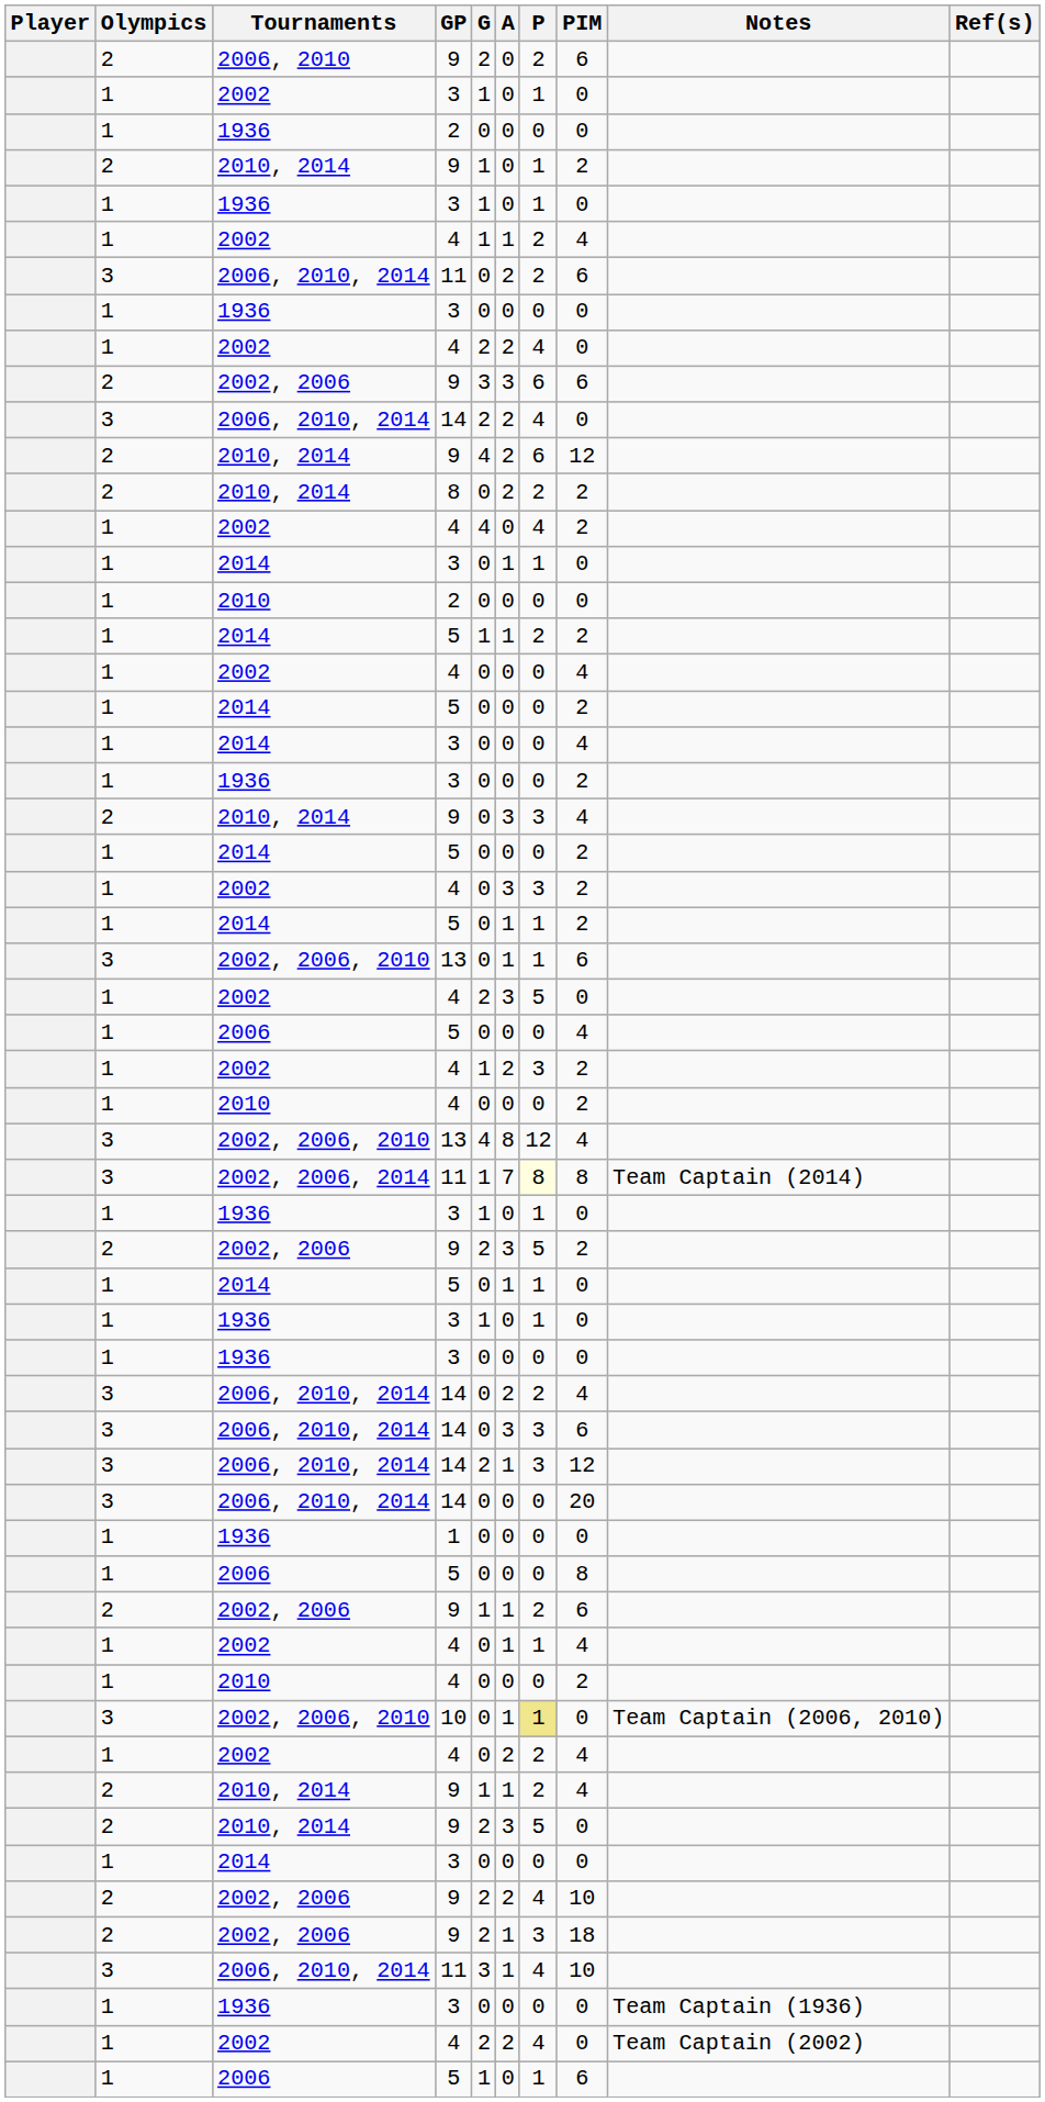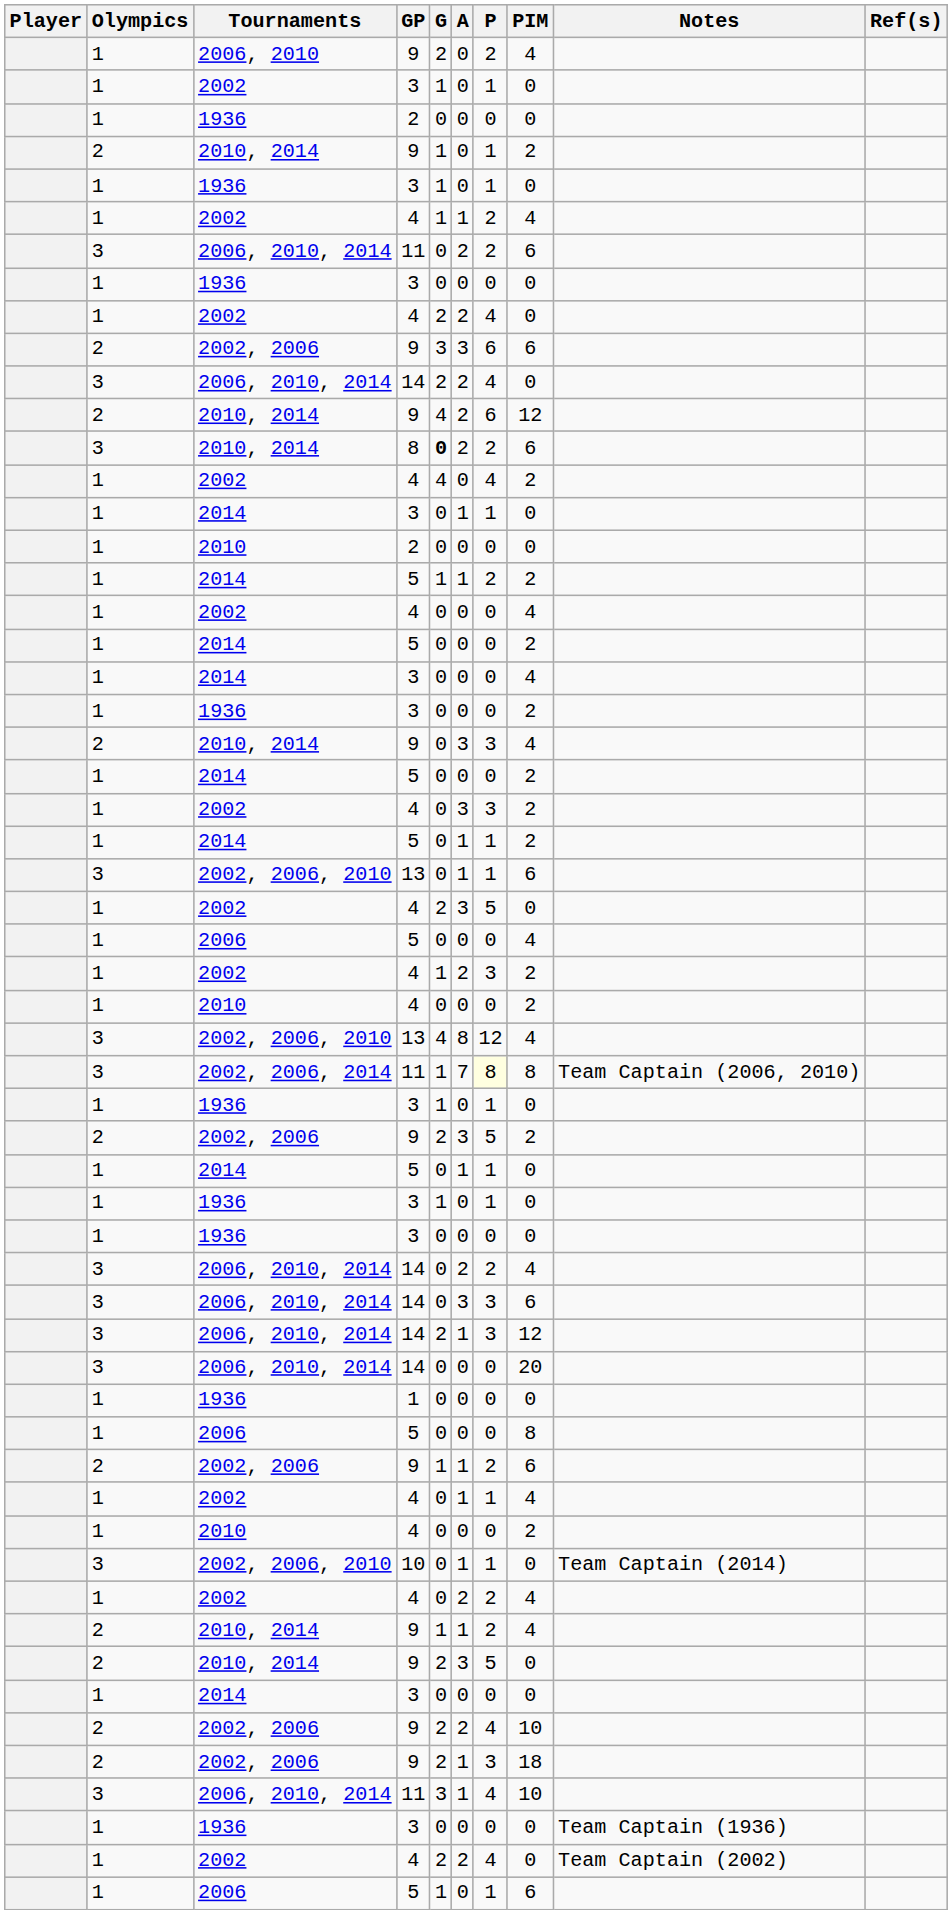 <table class="wikitable sortable plainrowheaders" style="text-align:center;">
 <tr>
 <th scope="col">Player</th>
 <th scope="col">Olympics</th>
 <th scope="col">Tournaments</th>
 <th scope="col">GP</th>
 <th scope="col">G</th>
 <th scope="col">A</th>
 <th scope="col">P</th>
 <th scope="col">PIM</th>
 <th scope="col">Notes</th>
 <th scope="col" class="unsortable">Ref(s)</th>
 </tr>
 <tr>
 <th scope="row"></th>
-<td align=left>2</td>
+<td align=left>1</td>
 <td align=left><a href='#'>2006</a>, <a href='#'>2010</a></td>
 <td>9</td>
 <td>2</td>
 <td>0</td>
 <td>2</td>
-<td>6</td>
+<td>4</td>
 <td align=left></td>
 <td align=center></td>
 </tr>
 <tr>
 <th scope="row"></th>
 <td align=left>1</td>
 <td align=left><a href='#'>2002</a></td>
 <td>3</td>
 <td>1</td>
 <td>0</td>
 <td>1</td>
 <td>0</td>
 <td align=left></td>
 <td align=center></td>
 </tr>
 <tr>
 <th scope="row"></th>
 <td align=left>1</td>
 <td align=left><a href='#'>1936</a></td>
 <td>2</td>
 <td>0</td>
 <td>0</td>
 <td>0</td>
 <td>0</td>
 <td align=left></td>
 <td align=center></td>
 </tr>
 <tr>
 <th scope="row"></th>
 <td align=left>2</td>
 <td align=left><a href='#'>2010</a>, <a href='#'>2014</a></td>
 <td>9</td>
 <td>1</td>
 <td>0</td>
 <td>1</td>
 <td>2</td>
 <td align=left></td>
 <td align=center></td>
 </tr>
 <tr>
 <th scope="row"></th>
 <td align=left>1</td>
 <td align=left><a href='#'>1936</a></td>
 <td>3</td>
 <td>1</td>
 <td>0</td>
 <td>1</td>
 <td>0</td>
 <td align=left></td>
 <td align=center></td>
 </tr>
 <tr>
 <th scope="row"></th>
 <td align=left>1</td>
 <td align=left><a href='#'>2002</a></td>
 <td>4</td>
 <td>1</td>
 <td>1</td>
 <td>2</td>
 <td>4</td>
 <td align=left></td>
 <td align=center></td>
 </tr>
 <tr>
 <th scope="row"></th>
 <td align=left>3</td>
 <td align=left><a href='#'>2006</a>, <a href='#'>2010</a>, <a href='#'>2014</a></td>
 <td>11</td>
 <td>0</td>
 <td>2</td>
 <td>2</td>
 <td>6</td>
 <td align=left></td>
 <td align=center></td>
 </tr>
 <tr>
 <th scope="row"></th>
 <td align=left>1</td>
 <td align=left><a href='#'>1936</a></td>
 <td>3</td>
 <td>0</td>
 <td>0</td>
 <td>0</td>
 <td>0</td>
 <td align=left></td>
 <td align=center></td>
 </tr>
 <tr>
 <th scope="row"></th>
 <td align=left>1</td>
 <td align=left><a href='#'>2002</a></td>
 <td>4</td>
 <td>2</td>
 <td>2</td>
 <td>4</td>
 <td>0</td>
 <td align=left></td>
 <td align=center></td>
 </tr>
 <tr>
 <th scope="row"></th>
 <td align=left>2</td>
 <td align=left><a href='#'>2002</a>, <a href='#'>2006</a></td>
 <td>9</td>
 <td>3</td>
 <td>3</td>
 <td>6</td>
 <td>6</td>
 <td align=left></td>
 <td align=center></td>
 </tr>
 <tr>
 <th scope="row"></th>
 <td align=left>3</td>
 <td align=left><a href='#'>2006</a>, <a href='#'>2010</a>, <a href='#'>2014</a></td>
 <td>14</td>
 <td>2</td>
 <td>2</td>
 <td>4</td>
 <td>0</td>
 <td align=left></td>
 <td align=center></td>
 </tr>
 <tr>
 <th scope="row"></th>
 <td align=left>2</td>
 <td align=left><a href='#'>2010</a>, <a href='#'>2014</a></td>
 <td>9</td>
 <td>4</td>
 <td>2</td>
 <td>6</td>
 <td>12</td>
 <td align=left></td>
 <td align=center></td>
 </tr>
 <tr>
 <th scope="row"></th>
-<td align=left>2</td>
+<td align=left>3</td>
 <td align=left><a href='#'>2010</a>, <a href='#'>2014</a></td>
 <td>8</td>
-<td>0</td>
+<td><strong>0</strong></td>
 <td>2</td>
 <td>2</td>
-<td>2</td>
+<td>6</td>
 <td align=left></td>
 <td align=center></td>
 </tr>
 <tr>
 <th scope="row"></th>
 <td align=left>1</td>
 <td align=left><a href='#'>2002</a></td>
 <td>4</td>
 <td>4</td>
 <td>0</td>
 <td>4</td>
 <td>2</td>
 <td align=left></td>
 <td align=center></td>
 </tr>
 <tr>
 <th scope="row"></th>
 <td align=left>1</td>
 <td align=left><a href='#'>2014</a></td>
 <td>3</td>
 <td>0</td>
 <td>1</td>
 <td>1</td>
 <td>0</td>
 <td align=left></td>
 <td align=center></td>
 </tr>
 <tr>
 <th scope="row"></th>
 <td align=left>1</td>
 <td align=left><a href='#'>2010</a></td>
 <td>2</td>
 <td>0</td>
 <td>0</td>
 <td>0</td>
 <td>0</td>
 <td align=left></td>
 <td align=center></td>
 </tr>
 <tr>
 <th scope="row"></th>
 <td align=left>1</td>
 <td align=left><a href='#'>2014</a></td>
 <td>5</td>
 <td>1</td>
 <td>1</td>
 <td>2</td>
 <td>2</td>
 <td align=left></td>
 <td align=center></td>
 </tr>
 <tr>
 <th scope="row"></th>
 <td align=left>1</td>
 <td align=left><a href='#'>2002</a></td>
 <td>4</td>
 <td>0</td>
 <td>0</td>
 <td>0</td>
 <td>4</td>
 <td align=left></td>
 <td align=center></td>
 </tr>
 <tr>
 <th scope="row"></th>
 <td align=left>1</td>
 <td align=left><a href='#'>2014</a></td>
 <td>5</td>
 <td>0</td>
 <td>0</td>
 <td>0</td>
 <td>2</td>
 <td align=left></td>
 <td align=center></td>
 </tr>
 <tr>
 <th scope="row"></th>
 <td align=left>1</td>
 <td align=left><a href='#'>2014</a></td>
 <td>3</td>
 <td>0</td>
 <td>0</td>
 <td>0</td>
 <td>4</td>
 <td align=left></td>
 <td align=center></td>
 </tr>
 <tr>
 <th scope="row"></th>
 <td align=left>1</td>
 <td align=left><a href='#'>1936</a></td>
 <td>3</td>
 <td>0</td>
 <td>0</td>
 <td>0</td>
 <td>2</td>
 <td align=left></td>
 <td align=center></td>
 </tr>
 <tr>
 <th scope="row"></th>
 <td align=left>2</td>
 <td align=left><a href='#'>2010</a>, <a href='#'>2014</a></td>
 <td>9</td>
 <td>0</td>
 <td>3</td>
 <td>3</td>
 <td>4</td>
 <td align=left></td>
 <td align=center></td>
 </tr>
 <tr>
 <th scope="row"></th>
 <td align=left>1</td>
 <td align=left><a href='#'>2014</a></td>
 <td>5</td>
 <td>0</td>
 <td>0</td>
 <td>0</td>
 <td>2</td>
 <td align=left></td>
 <td align=center></td>
 </tr>
 <tr>
 <th scope="row"></th>
 <td align=left>1</td>
 <td align=left><a href='#'>2002</a></td>
 <td>4</td>
 <td>0</td>
 <td>3</td>
 <td>3</td>
 <td>2</td>
 <td align=left></td>
 <td align=center></td>
 </tr>
 <tr>
 <th scope="row"></th>
 <td align=left>1</td>
 <td align=left><a href='#'>2014</a></td>
 <td>5</td>
 <td>0</td>
 <td>1</td>
 <td>1</td>
 <td>2</td>
 <td align=left></td>
 <td align=center></td>
 </tr>
 <tr>
 <th scope="row"></th>
 <td align=left>3</td>
 <td align=left><a href='#'>2002</a>, <a href='#'>2006</a>, <a href='#'>2010</a></td>
 <td>13</td>
 <td>0</td>
 <td>1</td>
 <td>1</td>
 <td>6</td>
 <td align=left></td>
 <td align=center></td>
 </tr>
 <tr>
 <th scope="row"></th>
 <td align=left>1</td>
 <td align=left><a href='#'>2002</a></td>
 <td>4</td>
 <td>2</td>
 <td>3</td>
 <td>5</td>
 <td>0</td>
 <td align=left></td>
 <td align=center></td>
 </tr>
 <tr>
 <th scope="row"></th>
 <td align=left>1</td>
 <td align=left><a href='#'>2006</a></td>
 <td>5</td>
 <td>0</td>
 <td>0</td>
 <td>0</td>
 <td>4</td>
 <td align=left></td>
 <td align=center></td>
 </tr>
 <tr>
 <th scope="row"></th>
 <td align=left>1</td>
 <td align=left><a href='#'>2002</a></td>
 <td>4</td>
 <td>1</td>
 <td>2</td>
 <td>3</td>
 <td>2</td>
 <td align=left></td>
 <td align=center></td>
 </tr>
 <tr>
 <th scope="row"></th>
 <td align=left>1</td>
 <td align=left><a href='#'>2010</a></td>
 <td>4</td>
 <td>0</td>
 <td>0</td>
 <td>0</td>
 <td>2</td>
 <td align=left></td>
 <td align=center></td>
 </tr>
 <tr>
 <th scope="row"></th>
 <td align=left>3</td>
 <td align=left><a href='#'>2002</a>, <a href='#'>2006</a>, <a href='#'>2010</a></td>
 <td>13</td>
 <td>4</td>
 <td>8</td>
 <td>12</td>
 <td>4</td>
 <td align=left></td>
 <td align=center></td>
 </tr>
 <tr>
 <th scope="row"></th>
 <td align=left>3</td>
 <td align=left><a href='#'>2002</a>, <a href='#'>2006</a>, <a href='#'>2014</a></td>
 <td>11</td>
 <td>1</td>
 <td>7</td>
 <td style="background: lightyellow;">8</td>
 <td>8</td>
-<td align=left>Team Captain (2014)</td>
+<td align=left>Team Captain (2006, 2010)</td>
 <td align=center></td>
 </tr>
 <tr>
 <th scope="row"></th>
 <td align=left>1</td>
 <td align=left><a href='#'>1936</a></td>
 <td>3</td>
 <td>1</td>
 <td>0</td>
 <td>1</td>
 <td>0</td>
 <td align=left></td>
 <td align=center></td>
 </tr>
 <tr>
 <th scope="row"></th>
 <td align=left>2</td>
 <td align=left><a href='#'>2002</a>, <a href='#'>2006</a></td>
 <td>9</td>
 <td>2</td>
 <td>3</td>
 <td>5</td>
 <td>2</td>
 <td align=left></td>
 <td align=center></td>
 </tr>
 <tr>
 <th scope="row"></th>
 <td align=left>1</td>
 <td align=left><a href='#'>2014</a></td>
 <td>5</td>
 <td>0</td>
 <td>1</td>
 <td>1</td>
 <td>0</td>
 <td align=left></td>
 <td align=center></td>
 </tr>
 <tr>
 <th scope="row"></th>
 <td align=left>1</td>
 <td align=left><a href='#'>1936</a></td>
 <td>3</td>
 <td>1</td>
 <td>0</td>
 <td>1</td>
 <td>0</td>
 <td align=left></td>
 <td align=center></td>
 </tr>
 <tr>
 <th scope="row"></th>
 <td align=left>1</td>
 <td align=left><a href='#'>1936</a></td>
 <td>3</td>
 <td>0</td>
 <td>0</td>
 <td>0</td>
 <td>0</td>
 <td align=left></td>
 <td align=center></td>
 </tr>
 <tr>
 <th scope="row"></th>
 <td align=left>3</td>
 <td align=left><a href='#'>2006</a>, <a href='#'>2010</a>, <a href='#'>2014</a></td>
 <td>14</td>
 <td>0</td>
 <td>2</td>
 <td>2</td>
 <td>4</td>
 <td align=left></td>
 <td align=center></td>
 </tr>
 <tr>
 <th scope="row"></th>
 <td align=left>3</td>
 <td align=left><a href='#'>2006</a>, <a href='#'>2010</a>, <a href='#'>2014</a></td>
 <td>14</td>
 <td>0</td>
 <td>3</td>
 <td>3</td>
 <td>6</td>
 <td align=left></td>
 <td align=center></td>
 </tr>
 <tr>
 <th scope="row"></th>
 <td align=left>3</td>
 <td align=left><a href='#'>2006</a>, <a href='#'>2010</a>, <a href='#'>2014</a></td>
 <td>14</td>
 <td>2</td>
 <td>1</td>
 <td>3</td>
 <td>12</td>
 <td align=left></td>
 <td align=center></td>
 </tr>
 <tr>
 <th scope="row"></th>
 <td align=left>3</td>
 <td align=left><a href='#'>2006</a>, <a href='#'>2010</a>, <a href='#'>2014</a></td>
 <td>14</td>
 <td>0</td>
 <td>0</td>
 <td>0</td>
 <td>20</td>
 <td align=left></td>
 <td align=center></td>
 </tr>
 <tr>
 <th scope="row"></th>
 <td align=left>1</td>
 <td align=left><a href='#'>1936</a></td>
 <td>1</td>
 <td>0</td>
 <td>0</td>
 <td>0</td>
 <td>0</td>
 <td align=left></td>
 <td align=center></td>
 </tr>
 <tr>
 <th scope="row"></th>
 <td align=left>1</td>
 <td align=left><a href='#'>2006</a></td>
 <td>5</td>
 <td>0</td>
 <td>0</td>
 <td>0</td>
 <td>8</td>
 <td align=left></td>
 <td align=center></td>
 </tr>
 <tr>
 <th scope="row"></th>
 <td align=left>2</td>
 <td align=left><a href='#'>2002</a>, <a href='#'>2006</a></td>
 <td>9</td>
 <td>1</td>
 <td>1</td>
 <td>2</td>
 <td>6</td>
 <td align=left></td>
 <td align=center></td>
 </tr>
 <tr>
 <th scope="row"></th>
 <td align=left>1</td>
 <td align=left><a href='#'>2002</a></td>
 <td>4</td>
 <td>0</td>
 <td>1</td>
 <td>1</td>
 <td>4</td>
 <td align=left></td>
 <td align=center></td>
 </tr>
 <tr>
 <th scope="row"></th>
 <td align=left>1</td>
 <td align=left><a href='#'>2010</a></td>
 <td>4</td>
 <td>0</td>
 <td>0</td>
 <td>0</td>
 <td>2</td>
 <td align=left></td>
 <td align=center></td>
 </tr>
 <tr>
 <th scope="row"></th>
 <td align=left>3</td>
 <td align=left><a href='#'>2002</a>, <a href='#'>2006</a>, <a href='#'>2010</a></td>
 <td>10</td>
 <td>0</td>
 <td>1</td>
-<td style="background: khaki;">1</td>
+<td>1</td>
 <td>0</td>
-<td align=left>Team Captain (2006, 2010)</td>
+<td align=left>Team Captain (2014)</td>
 <td align=center></td>
 </tr>
 <tr>
 <th scope="row"></th>
 <td align=left>1</td>
 <td align=left><a href='#'>2002</a></td>
 <td>4</td>
 <td>0</td>
 <td>2</td>
 <td>2</td>
 <td>4</td>
 <td align=left></td>
 <td align=center></td>
 </tr>
 <tr>
 <th scope="row"></th>
 <td align=left>2</td>
 <td align=left><a href='#'>2010</a>, <a href='#'>2014</a></td>
 <td>9</td>
 <td>1</td>
 <td>1</td>
 <td>2</td>
 <td>4</td>
 <td align=left></td>
 <td align=center></td>
 </tr>
 <tr>
 <th scope="row"></th>
 <td align=left>2</td>
 <td align=left><a href='#'>2010</a>, <a href='#'>2014</a></td>
 <td>9</td>
 <td>2</td>
 <td>3</td>
 <td>5</td>
 <td>0</td>
 <td align=left></td>
 <td align=center></td>
 </tr>
 <tr>
 <th scope="row"></th>
 <td align=left>1</td>
 <td align=left><a href='#'>2014</a></td>
 <td>3</td>
 <td>0</td>
 <td>0</td>
 <td>0</td>
 <td>0</td>
 <td align=left></td>
 <td align=center></td>
 </tr>
 <tr>
 <th scope="row"></th>
 <td align=left>2</td>
 <td align=left><a href='#'>2002</a>, <a href='#'>2006</a></td>
 <td>9</td>
 <td>2</td>
 <td>2</td>
 <td>4</td>
 <td>10</td>
 <td align=left></td>
 <td align=center></td>
 </tr>
 <tr>
 <th scope="row"></th>
 <td align=left>2</td>
 <td align=left><a href='#'>2002</a>, <a href='#'>2006</a></td>
 <td>9</td>
 <td>2</td>
 <td>1</td>
 <td>3</td>
 <td>18</td>
 <td align=left></td>
 <td align=center></td>
 </tr>
 <tr>
 <th scope="row"></th>
 <td align=left>3</td>
 <td align=left><a href='#'>2006</a>, <a href='#'>2010</a>, <a href='#'>2014</a></td>
 <td>11</td>
 <td>3</td>
 <td>1</td>
 <td>4</td>
 <td>10</td>
 <td align=left></td>
 <td align=center></td>
 </tr>
 <tr>
 <th scope="row"></th>
 <td align=left>1</td>
 <td align=left><a href='#'>1936</a></td>
 <td>3</td>
 <td>0</td>
 <td>0</td>
 <td>0</td>
 <td>0</td>
 <td align=left>Team Captain (1936)</td>
 <td align=center></td>
 </tr>
 <tr>
 <th scope="row"></th>
 <td align=left>1</td>
 <td align=left><a href='#'>2002</a></td>
 <td>4</td>
 <td>2</td>
 <td>2</td>
 <td>4</td>
 <td>0</td>
 <td align=left>Team Captain (2002)</td>
 <td align=center></td>
 </tr>
 <tr>
 <th scope="row"></th>
 <td align=left>1</td>
 <td align=left><a href='#'>2006</a></td>
 <td>5</td>
 <td>1</td>
 <td>0</td>
 <td>1</td>
 <td>6</td>
 <td align=left></td>
 <td align=center></td>
 </tr>
 </table>
